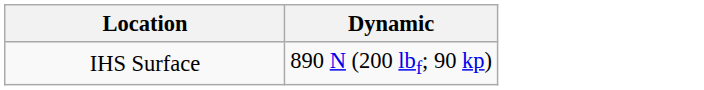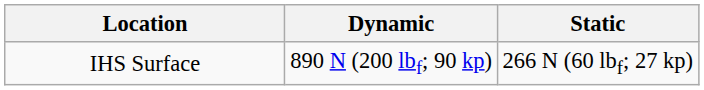 <table class="wikitable" style="font-size: 95%; text-align: center;">
 <tr>
 <th rowspan=1 style="width:12em">Location</th>
 <th rowspan=1>Dynamic</th>
+<th rowspan=1>Static</th>
 </tr>
 <tr>
 <td>IHS Surface</td>
 <td>890 <a href='#'>N</a> (200 <a href='#'>lb<sub>f</sub></a>; 90 <a href='#'>kp</a>)</td>
+<td>266 N (60 lb<sub>f</sub>; 27 kp)</td>
 </tr>
 </table>
